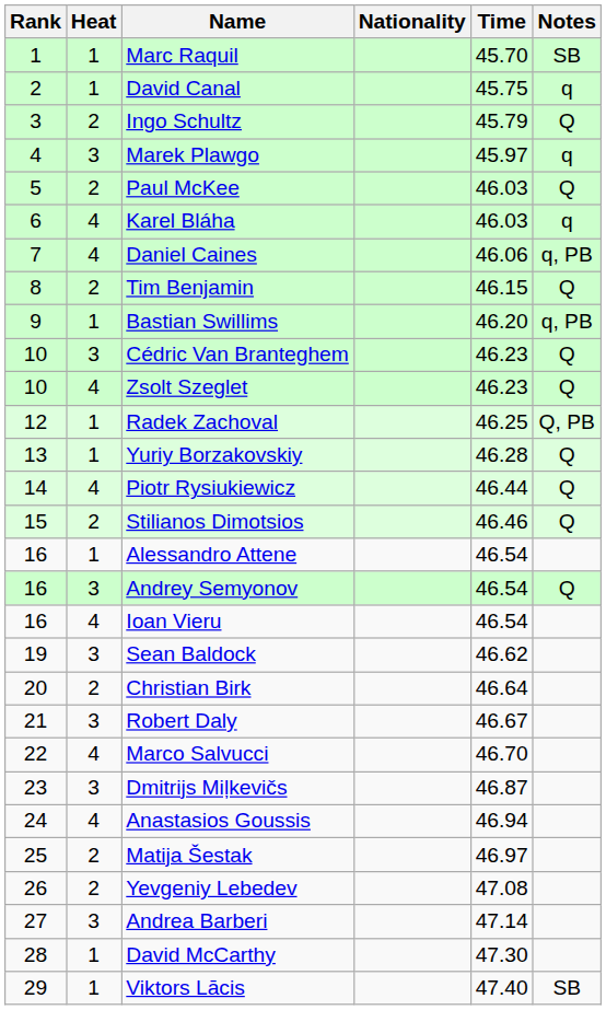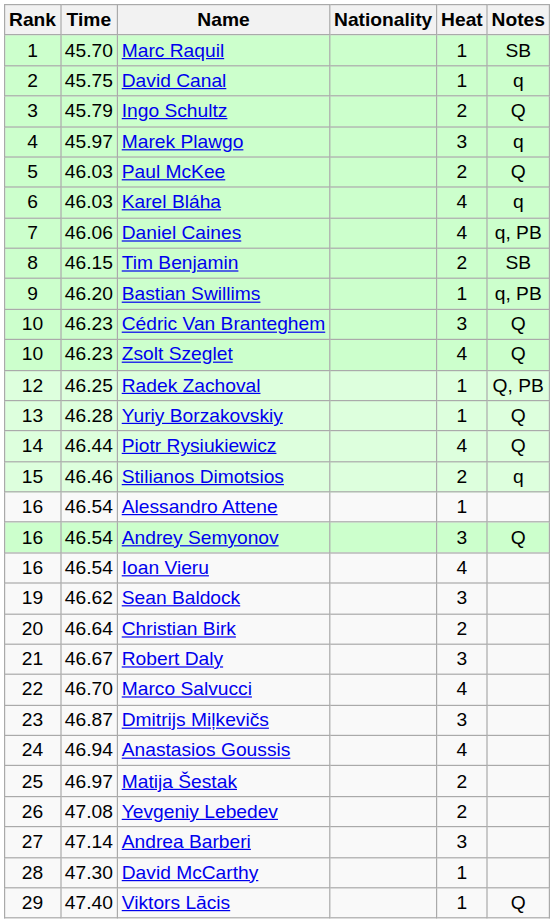 <table class="wikitable sortable" style="text-align:center">
 <tr>
 <th>Rank</th>
-<th>Heat</th>
+<th>Time</th>
 <th>Name</th>
 <th>Nationality</th>
-<th>Time</th>
+<th>Heat</th>
 <th>Notes</th>
 </tr>
 <tr bgcolor=ccffcc>
 <td>1</td>
-<td>1</td>
+<td>45.70</td>
 <td align=left><a href='#'>Marc Raquil</a></td>
 <td align=left></td>
-<td>45.70</td>
+<td>1</td>
 <td>SB</td>
 </tr>
 <tr bgcolor=ccffcc>
 <td>2</td>
-<td>1</td>
+<td>45.75</td>
 <td align=left><a href='#'>David Canal</a></td>
 <td align=left></td>
-<td>45.75</td>
+<td>1</td>
 <td>q</td>
 </tr>
 <tr bgcolor=ccffcc>
 <td>3</td>
-<td>2</td>
+<td>45.79</td>
 <td align=left><a href='#'>Ingo Schultz</a></td>
 <td align=left></td>
-<td>45.79</td>
+<td>2</td>
 <td>Q</td>
 </tr>
 <tr bgcolor=ccffcc>
 <td>4</td>
-<td>3</td>
+<td>45.97</td>
 <td align=left><a href='#'>Marek Plawgo</a></td>
 <td align=left></td>
-<td>45.97</td>
+<td>3</td>
 <td>q</td>
 </tr>
 <tr bgcolor=ccffcc>
 <td>5</td>
-<td>2</td>
+<td>46.03</td>
 <td align=left><a href='#'>Paul McKee</a></td>
 <td align=left></td>
-<td>46.03</td>
+<td>2</td>
 <td>Q</td>
 </tr>
 <tr bgcolor=ccffcc>
 <td>6</td>
-<td>4</td>
+<td>46.03</td>
 <td align=left><a href='#'>Karel Bláha</a></td>
 <td align=left></td>
-<td>46.03</td>
+<td>4</td>
 <td>q</td>
 </tr>
 <tr bgcolor=ccffcc>
 <td>7</td>
-<td>4</td>
+<td>46.06</td>
 <td align=left><a href='#'>Daniel Caines</a></td>
 <td align=left></td>
-<td>46.06</td>
+<td>4</td>
 <td>q, PB</td>
 </tr>
 <tr bgcolor=ccffcc>
 <td>8</td>
-<td>2</td>
+<td>46.15</td>
 <td align=left><a href='#'>Tim Benjamin</a></td>
 <td align=left></td>
-<td>46.15</td>
-<td>Q</td>
+<td>2</td>
+<td>SB</td>
 </tr>
 <tr bgcolor=ccffcc>
 <td>9</td>
-<td>1</td>
+<td>46.20</td>
 <td align=left><a href='#'>Bastian Swillims</a></td>
 <td align=left></td>
-<td>46.20</td>
+<td>1</td>
 <td>q, PB</td>
 </tr>
 <tr bgcolor=ccffcc>
 <td>10</td>
-<td>3</td>
+<td>46.23</td>
 <td align=left><a href='#'>Cédric Van Branteghem</a></td>
 <td align=left></td>
-<td>46.23</td>
+<td>3</td>
 <td>Q</td>
 </tr>
 <tr bgcolor=ccffcc>
 <td>10</td>
-<td>4</td>
+<td>46.23</td>
 <td align=left><a href='#'>Zsolt Szeglet</a></td>
 <td align=left></td>
-<td>46.23</td>
+<td>4</td>
 <td>Q</td>
 </tr>
 <tr bgcolor=ddffdd>
 <td>12</td>
-<td>1</td>
+<td>46.25</td>
 <td align=left><a href='#'>Radek Zachoval</a></td>
 <td align=left></td>
-<td>46.25</td>
+<td>1</td>
 <td>Q, PB</td>
 </tr>
 <tr bgcolor=ddffdd>
 <td>13</td>
-<td>1</td>
+<td>46.28</td>
 <td align=left><a href='#'>Yuriy Borzakovskiy</a></td>
 <td align=left></td>
-<td>46.28</td>
+<td>1</td>
 <td>Q</td>
 </tr>
 <tr bgcolor=ddffdd>
 <td>14</td>
-<td>4</td>
+<td>46.44</td>
 <td align=left><a href='#'>Piotr Rysiukiewicz</a></td>
 <td align=left></td>
-<td>46.44</td>
+<td>4</td>
 <td>Q</td>
 </tr>
 <tr bgcolor=ddffdd>
 <td>15</td>
-<td>2</td>
+<td>46.46</td>
 <td align=left><a href='#'>Stilianos Dimotsios</a></td>
 <td align=left></td>
-<td>46.46</td>
+<td>2</td>
+<td>q</td>
+</tr>
+<tr>
+<td>16</td>
+<td>46.54</td>
+<td align=left><a href='#'>Alessandro Attene</a></td>
+<td align=left></td>
+<td>1</td>
+<td></td>
+</tr>
+<tr bgcolor=ccffcc>
+<td>16</td>
+<td>46.54</td>
+<td align=left><a href='#'>Andrey Semyonov</a></td>
+<td align=left></td>
+<td>3</td>
 <td>Q</td>
 </tr>
 <tr>
 <td>16</td>
-<td>1</td>
-<td align=left><a href='#'>Alessandro Attene</a></td>
-<td align=left></td>
 <td>46.54</td>
-<td></td>
-</tr>
-<tr bgcolor=ccffcc>
-<td>16</td>
-<td>3</td>
-<td align=left><a href='#'>Andrey Semyonov</a></td>
-<td align=left></td>
-<td>46.54</td>
-<td>Q</td>
-</tr>
-<tr>
-<td>16</td>
-<td>4</td>
 <td align=left><a href='#'>Ioan Vieru</a></td>
 <td align=left></td>
-<td>46.54</td>
+<td>4</td>
 <td></td>
 </tr>
 <tr>
 <td>19</td>
-<td>3</td>
+<td>46.62</td>
 <td align=left><a href='#'>Sean Baldock</a></td>
 <td align=left></td>
-<td>46.62</td>
+<td>3</td>
 <td></td>
 </tr>
 <tr>
 <td>20</td>
-<td>2</td>
+<td>46.64</td>
 <td align=left><a href='#'>Christian Birk</a></td>
 <td align=left></td>
-<td>46.64</td>
+<td>2</td>
 <td></td>
 </tr>
 <tr>
 <td>21</td>
-<td>3</td>
+<td>46.67</td>
 <td align=left><a href='#'>Robert Daly</a></td>
 <td align=left></td>
-<td>46.67</td>
+<td>3</td>
 <td></td>
 </tr>
 <tr>
 <td>22</td>
-<td>4</td>
+<td>46.70</td>
 <td align=left><a href='#'>Marco Salvucci</a></td>
 <td align=left></td>
-<td>46.70</td>
+<td>4</td>
 <td></td>
 </tr>
 <tr>
 <td>23</td>
-<td>3</td>
+<td>46.87</td>
 <td align=left><a href='#'>Dmitrijs Miļkevičs</a></td>
 <td align=left></td>
-<td>46.87</td>
+<td>3</td>
 <td></td>
 </tr>
 <tr>
 <td>24</td>
-<td>4</td>
+<td>46.94</td>
 <td align=left><a href='#'>Anastasios Goussis</a></td>
 <td align=left></td>
-<td>46.94</td>
+<td>4</td>
 <td></td>
 </tr>
 <tr>
 <td>25</td>
-<td>2</td>
+<td>46.97</td>
 <td align=left><a href='#'>Matija Šestak</a></td>
 <td align=left></td>
-<td>46.97</td>
+<td>2</td>
 <td></td>
 </tr>
 <tr>
 <td>26</td>
-<td>2</td>
+<td>47.08</td>
 <td align=left><a href='#'>Yevgeniy Lebedev</a></td>
 <td align=left></td>
-<td>47.08</td>
+<td>2</td>
 <td></td>
 </tr>
 <tr>
 <td>27</td>
-<td>3</td>
+<td>47.14</td>
 <td align=left><a href='#'>Andrea Barberi</a></td>
 <td align=left></td>
-<td>47.14</td>
+<td>3</td>
 <td></td>
 </tr>
 <tr>
 <td>28</td>
-<td>1</td>
+<td>47.30</td>
 <td align=left><a href='#'>David McCarthy</a></td>
 <td align=left></td>
-<td>47.30</td>
+<td>1</td>
 <td></td>
 </tr>
 <tr>
 <td>29</td>
-<td>1</td>
+<td>47.40</td>
 <td align=left><a href='#'>Viktors Lācis</a></td>
 <td align=left></td>
-<td>47.40</td>
-<td>SB</td>
+<td>1</td>
+<td>Q</td>
 </tr>
 </table>
